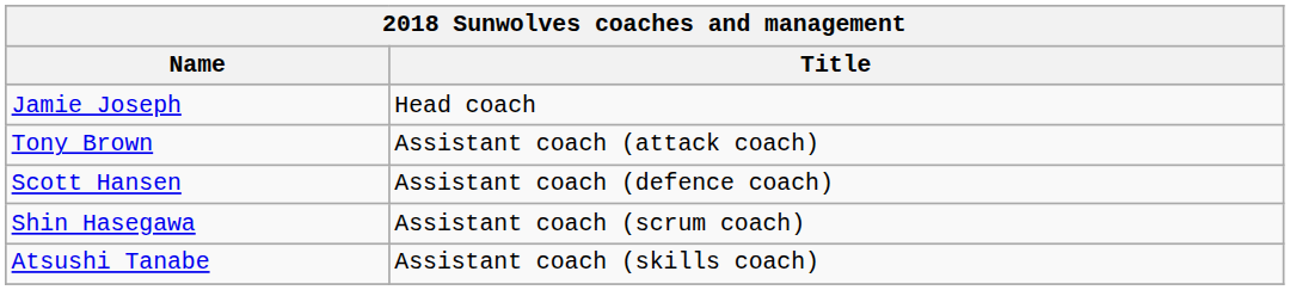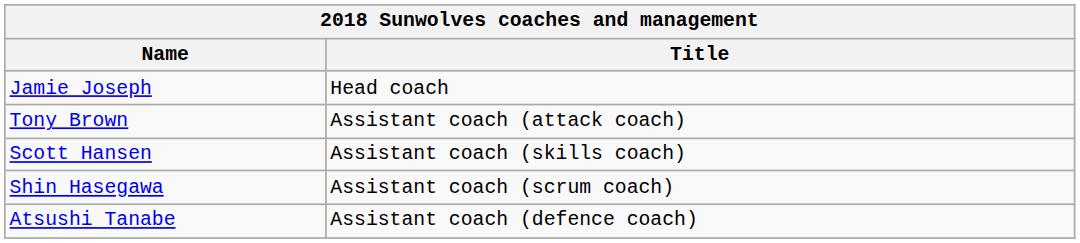 <table class="wikitable sortable" style="text-align:left; font-size:90%; width:40%">
 <tr>
 <th colspan=100%>2018 Sunwolves coaches and management</th>
 </tr>
 <tr>
 <th style="width:30%;">Name</th>
 <th style="width:70%;">Title</th>
 </tr>
 <tr>
 <td><a href='#'>Jamie Joseph</a></td>
 <td>Head coach</td>
 </tr>
 <tr>
 <td><a href='#'>Tony Brown</a></td>
 <td>Assistant coach (attack coach)</td>
 </tr>
 <tr>
 <td><a href='#'>Scott Hansen</a></td>
-<td>Assistant coach (defence coach)</td>
+<td>Assistant coach (skills coach)</td>
 </tr>
 <tr>
 <td><a href='#'>Shin Hasegawa</a></td>
 <td>Assistant coach (scrum coach)</td>
 </tr>
 <tr>
 <td><a href='#'>Atsushi Tanabe</a></td>
-<td>Assistant coach (skills coach)</td>
+<td>Assistant coach (defence coach)</td>
 </tr>
 </table>
